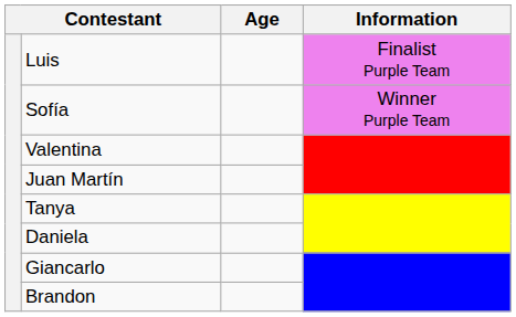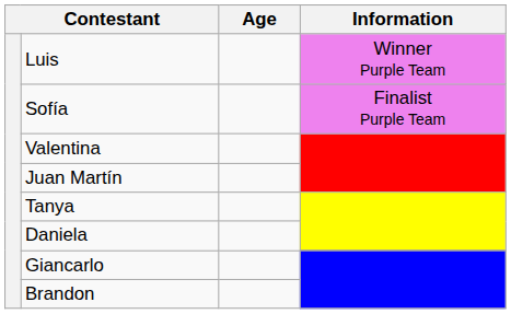 <table class="wikitable" style="width:70%;">
 <tr>
 <th colspan="2">Contestant</th>
 <th>Age</th>
 <th>Information</th>
 </tr>
 <tr>
 <th rowspan="16"></th>
 <td> Luis</td>
 <td></td>
-<td style="background:violet" align="center">Finalist<br><small>Purple Team</small></td>
+<td style="background:violet" align="center">Winner<br><small>Purple Team</small></td>
 </tr>
 <tr>
 <td> Sofía</td>
 <td></td>
-<td style="background:violet" align="center">Winner<br><small>Purple Team</small></td>
+<td style="background:violet" align="center">Finalist<br><small>Purple Team</small></td>
 </tr>
 <tr>
 <td> Valentina</td>
 <td></td>
 <td rowspan="2;" style="background:red;"></td>
 </tr>
 <tr>
 <td> Juan Martín</td>
 <td></td>
 </tr>
 <tr>
 <td> Tanya</td>
 <td></td>
 <td rowspan="2;" style="background:yellow;"></td>
 </tr>
 <tr>
 <td> Daniela</td>
 <td></td>
 </tr>
 <tr>
 <td> Giancarlo</td>
 <td></td>
 <td rowspan="2;" style="background:blue;"></td>
 </tr>
 <tr>
 <td> Brandon</td>
 <td></td>
 </tr>
 </table>
